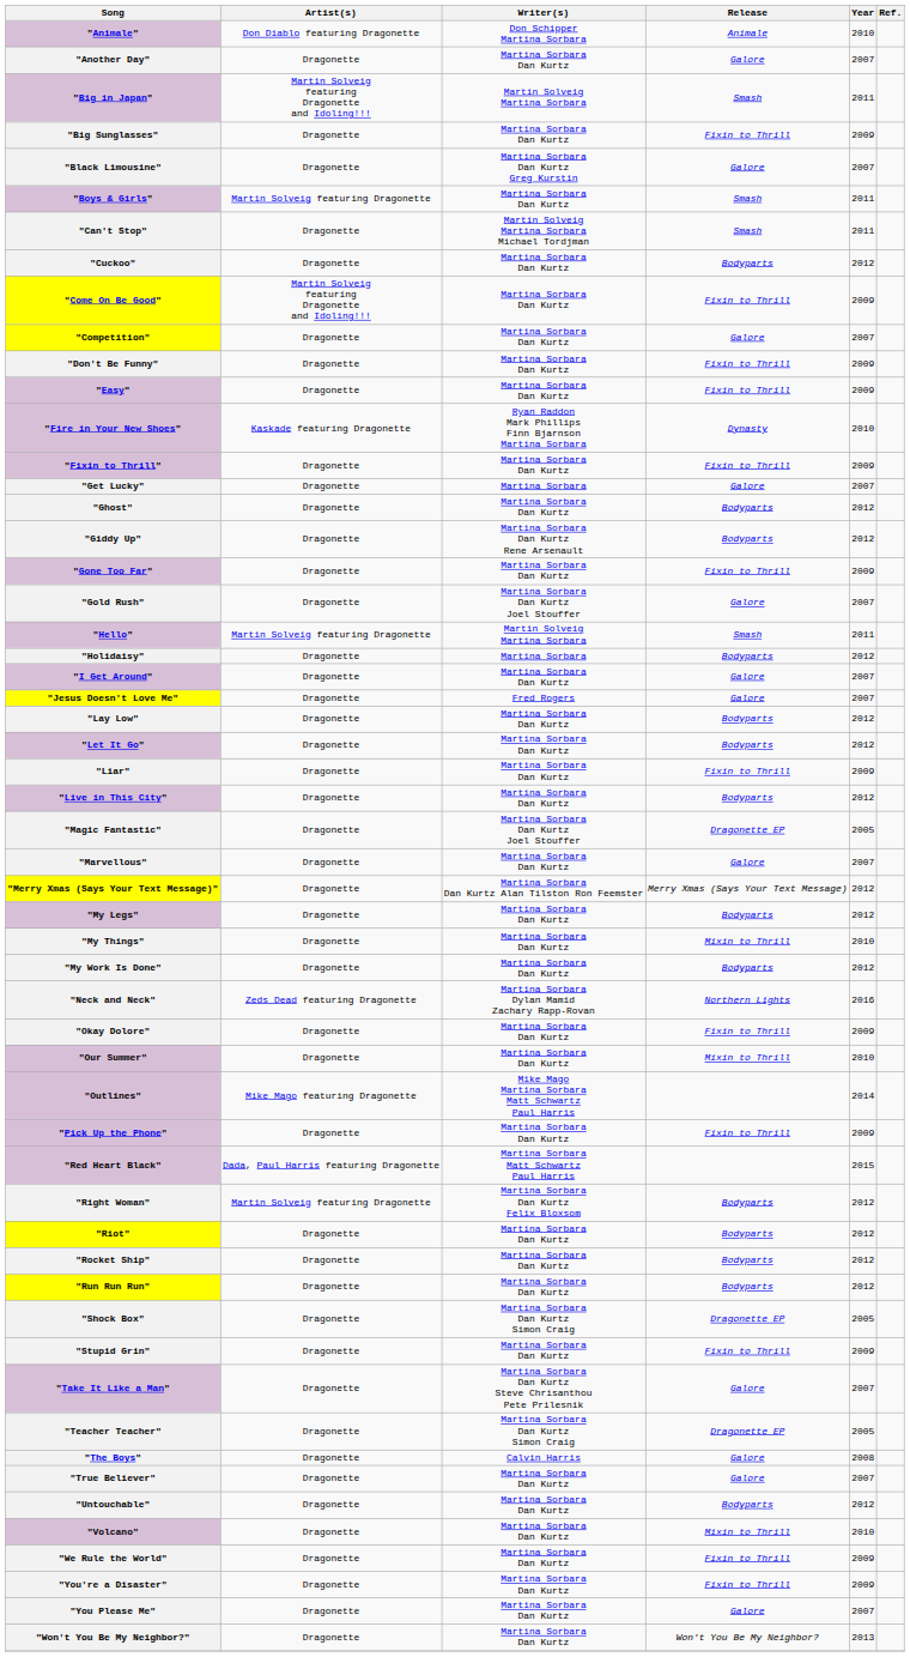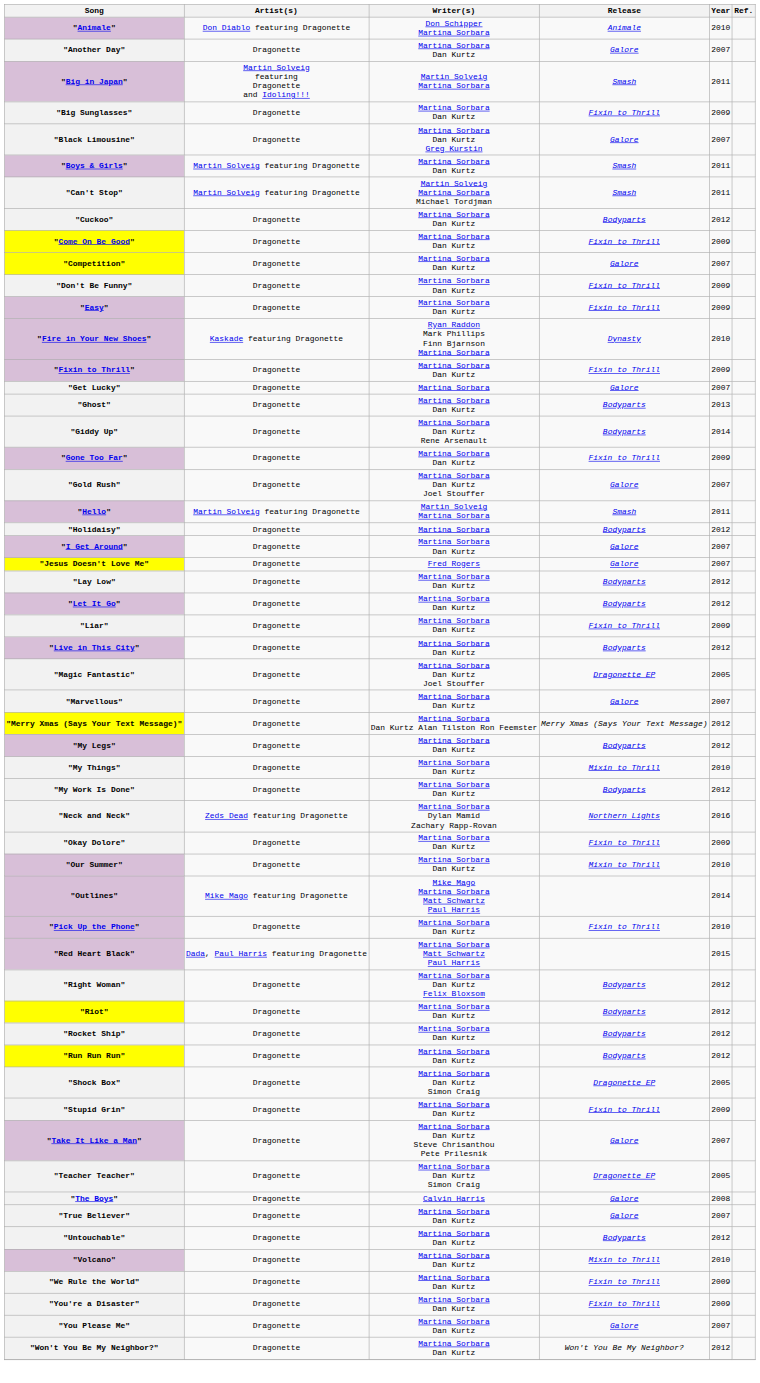 <table class="wikitable sortable plainrowheaders" style="text-align:center;">
 <tr>
 <th scope="col">Song</th>
 <th scope="col">Artist(s)</th>
 <th scope="col" class="unsortable">Writer(s)</th>
 <th scope="col" data-sort-type="text">Release</th>
 <th scope="col">Year</th>
 <th scope="col" class="unsortable">Ref.</th>
 </tr>
 <tr>
 <th style="background-color:#D8BFD8" scope=row> "<a href='#'>Animale</a>" </th>
 <td><a href='#'>Don Diablo</a> featuring Dragonette</td>
 <td><a href='#'>Don Schipper</a><br><a href='#'>Martina Sorbara</a></td>
 <td><em><a href='#'>Animale</a></em></td>
 <td>2010</td>
 <td></td>
 </tr>
 <tr>
 <th scope=row>"Another Day"</th>
 <td>Dragonette</td>
 <td><a href='#'>Martina Sorbara</a><br>Dan Kurtz</td>
 <td><em><a href='#'>Galore</a></em></td>
 <td>2007</td>
 <td></td>
 </tr>
 <tr>
 <th style="background-color:#D8BFD8" scope=row> "<a href='#'>Big in Japan</a>" </th>
 <td><a href='#'>Martin Solveig</a><br>featuring<br>Dragonette<br>and <a href='#'>Idoling!!!</a></td>
 <td><a href='#'>Martin Solveig</a><br><a href='#'>Martina Sorbara</a></td>
 <td><em><a href='#'>Smash</a></em></td>
 <td>2011</td>
 <td></td>
 </tr>
 <tr>
 <th scope=row>"Big Sunglasses"</th>
 <td>Dragonette</td>
 <td><a href='#'>Martina Sorbara</a><br>Dan Kurtz</td>
 <td><em><a href='#'>Fixin to Thrill</a></em></td>
 <td>2009</td>
 <td></td>
 </tr>
 <tr>
 <th scope=row>"Black Limousine"</th>
 <td>Dragonette</td>
 <td><a href='#'>Martina Sorbara</a><br>Dan Kurtz<br><a href='#'>Greg Kurstin</a></td>
 <td><em><a href='#'>Galore</a></em></td>
 <td>2007</td>
 <td></td>
 </tr>
 <tr>
 <th style="background-color:#D8BFD8" scope=row>"<a href='#'>Boys & Girls</a>" </th>
 <td><a href='#'>Martin Solveig</a> featuring Dragonette</td>
 <td><a href='#'>Martina Sorbara</a><br>Dan Kurtz</td>
 <td><em><a href='#'>Smash</a></em></td>
 <td>2011</td>
 <td></td>
 </tr>
 <tr>
 <th scope=row> "Can't Stop"</th>
-<td>Dragonette</td>
+<td><a href='#'>Martin Solveig</a> featuring Dragonette</td>
 <td><a href='#'>Martin Solveig</a><br><a href='#'>Martina Sorbara</a><br>Michael Tordjman</td>
 <td><em><a href='#'>Smash</a></em></td>
 <td>2011</td>
 <td></td>
 </tr>
 <tr>
 <th scope=row>"Cuckoo"</th>
 <td>Dragonette</td>
 <td><a href='#'>Martina Sorbara</a><br>Dan Kurtz</td>
 <td><em><a href='#'>Bodyparts</a></em></td>
 <td>2012</td>
 <td></td>
 </tr>
 <tr>
 <th style="background-color:#ffff00" scope=row>"<a href='#'>Come On Be Good</a>" </th>
-<td><a href='#'>Martin Solveig</a><br>featuring<br>Dragonette<br>and <a href='#'>Idoling!!!</a></td>
+<td>Dragonette</td>
 <td><a href='#'>Martina Sorbara</a><br>Dan Kurtz</td>
 <td><em><a href='#'>Fixin to Thrill</a></em></td>
 <td>2009</td>
 <td></td>
 </tr>
 <tr>
 <th style="background-color:#ffff00" scope=row>"Competition" </th>
 <td>Dragonette</td>
 <td><a href='#'>Martina Sorbara</a><br>Dan Kurtz</td>
 <td><em><a href='#'>Galore</a></em></td>
 <td>2007</td>
 <td></td>
 </tr>
 <tr>
 <th scope=row> "Don't Be Funny"</th>
 <td>Dragonette</td>
 <td><a href='#'>Martina Sorbara</a><br>Dan Kurtz</td>
 <td><em><a href='#'>Fixin to Thrill</a></em></td>
 <td>2009</td>
 <td></td>
 </tr>
 <tr>
 <th style="background-color:#D8BFD8" scope=row> "<a href='#'>Easy</a>" </th>
 <td>Dragonette</td>
 <td><a href='#'>Martina Sorbara</a><br>Dan Kurtz</td>
 <td><em><a href='#'>Fixin to Thrill</a></em></td>
 <td>2009</td>
 <td></td>
 </tr>
 <tr>
 <th style="background-color:#D8BFD8" scope=row> "<a href='#'>Fire in Your New Shoes</a>" </th>
 <td><a href='#'>Kaskade</a> featuring Dragonette</td>
 <td><a href='#'>Ryan Raddon</a><br>Mark Phillips<br>Finn Bjarnson<br><a href='#'>Martina Sorbara</a></td>
 <td><em><a href='#'>Dynasty</a></em></td>
 <td>2010</td>
 <td></td>
 </tr>
 <tr>
 <th style="background-color:#D8BFD8" scope=row>"<a href='#'>Fixin to Thrill</a>" </th>
 <td>Dragonette</td>
 <td><a href='#'>Martina Sorbara</a><br>Dan Kurtz</td>
 <td><em><a href='#'>Fixin to Thrill</a></em></td>
 <td>2009</td>
 <td></td>
 </tr>
 <tr>
 <th scope=row> "Get Lucky"</th>
 <td>Dragonette</td>
 <td><a href='#'>Martina Sorbara</a></td>
 <td><em><a href='#'>Galore</a></em></td>
 <td>2007</td>
 <td></td>
 </tr>
 <tr>
 <th scope=row>"Ghost"</th>
 <td>Dragonette</td>
 <td><a href='#'>Martina Sorbara</a><br>Dan Kurtz</td>
 <td><em><a href='#'>Bodyparts</a></em></td>
-<td>2012</td>
+<td>2013</td>
 <td></td>
 </tr>
 <tr>
 <th scope=row>"Giddy Up"</th>
 <td>Dragonette</td>
 <td><a href='#'>Martina Sorbara</a><br>Dan Kurtz<br>Rene Arsenault</td>
 <td><em><a href='#'>Bodyparts</a></em></td>
-<td>2012</td>
+<td>2014</td>
 <td></td>
 </tr>
 <tr>
 <th style="background-color:#D8BFD8" scope=row>"<a href='#'>Gone Too Far</a>" </th>
 <td>Dragonette</td>
 <td><a href='#'>Martina Sorbara</a><br>Dan Kurtz</td>
 <td><em><a href='#'>Fixin to Thrill</a></em></td>
 <td>2009</td>
 <td></td>
 </tr>
 <tr>
 <th scope=row>"Gold Rush"</th>
 <td>Dragonette</td>
 <td><a href='#'>Martina Sorbara</a><br>Dan Kurtz<br>Joel Stouffer</td>
 <td><em><a href='#'>Galore</a></em></td>
 <td>2007</td>
 <td></td>
 </tr>
 <tr>
 <th style="background-color:#D8BFD8" scope=row> "<a href='#'>Hello</a>" </th>
 <td><a href='#'>Martin Solveig</a> featuring Dragonette</td>
 <td><a href='#'>Martin Solveig</a><br><a href='#'>Martina Sorbara</a></td>
 <td><em><a href='#'>Smash</a></em></td>
 <td>2011</td>
 <td></td>
 </tr>
 <tr>
 <th scope=row>"Holidaisy"</th>
 <td>Dragonette</td>
 <td><a href='#'>Martina Sorbara</a></td>
 <td><em><a href='#'>Bodyparts</a></em></td>
 <td>2012</td>
 <td></td>
 </tr>
 <tr>
 <th style="background-color:#D8BFD8" scope=row> "<a href='#'>I Get Around</a>" </th>
 <td>Dragonette</td>
 <td><a href='#'>Martina Sorbara</a><br>Dan Kurtz</td>
 <td><em><a href='#'>Galore</a></em></td>
 <td>2007</td>
 <td></td>
 </tr>
 <tr>
 <th style="background-color:#ffff00" scope=row> "Jesus Doesn't Love Me" </th>
 <td>Dragonette</td>
 <td><a href='#'>Fred Rogers</a></td>
 <td><em><a href='#'>Galore</a></em></td>
 <td>2007</td>
 <td></td>
 </tr>
 <tr>
 <th scope=row> "Lay Low"</th>
 <td>Dragonette</td>
 <td><a href='#'>Martina Sorbara</a><br>Dan Kurtz</td>
 <td><em><a href='#'>Bodyparts</a></em></td>
 <td>2012</td>
 <td></td>
 </tr>
 <tr>
 <th style="background-color:#D8BFD8" scope=row>"<a href='#'>Let It Go</a>" </th>
 <td>Dragonette</td>
 <td><a href='#'>Martina Sorbara</a><br>Dan Kurtz</td>
 <td><em><a href='#'>Bodyparts</a></em></td>
 <td>2012</td>
 <td></td>
 </tr>
 <tr>
 <th scope=row>"Liar"</th>
 <td>Dragonette</td>
 <td><a href='#'>Martina Sorbara</a><br>Dan Kurtz</td>
 <td><em><a href='#'>Fixin to Thrill</a></em></td>
 <td>2009</td>
 <td></td>
 </tr>
 <tr>
 <th style="background-color:#D8BFD8" scope=row>"<a href='#'>Live in This City</a>" </th>
 <td>Dragonette</td>
 <td><a href='#'>Martina Sorbara</a><br>Dan Kurtz</td>
 <td><em><a href='#'>Bodyparts</a></em></td>
 <td>2012</td>
 <td></td>
 </tr>
 <tr>
 <th scope=row> "Magic Fantastic"</th>
 <td>Dragonette</td>
 <td><a href='#'>Martina Sorbara</a><br>Dan Kurtz<br>Joel Stouffer</td>
 <td><em><a href='#'>Dragonette EP</a></em></td>
 <td>2005</td>
 <td></td>
 </tr>
 <tr>
 <th scope=row>"Marvellous"</th>
 <td>Dragonette</td>
 <td><a href='#'>Martina Sorbara</a><br>Dan Kurtz</td>
 <td><em><a href='#'>Galore</a></em></td>
 <td>2007</td>
 <td></td>
 </tr>
 <tr>
 <th style="background-color:#ffff00" scope=row>"Merry Xmas (Says Your Text Message)" </th>
 <td>Dragonette</td>
 <td><a href='#'>Martina Sorbara</a><br>Dan Kurtz Alan Tilston Ron Feemster</td>
 <td><em>Merry Xmas (Says Your Text Message)</em></td>
 <td>2012</td>
 <td></td>
 </tr>
 <tr>
 <th style="background-color:#D8BFD8" scope=row>"My Legs" </th>
 <td>Dragonette</td>
 <td><a href='#'>Martina Sorbara</a><br>Dan Kurtz</td>
 <td><em><a href='#'>Bodyparts</a></em></td>
 <td>2012</td>
 <td></td>
 </tr>
 <tr>
 <th scope=row>"My Things"</th>
 <td>Dragonette</td>
 <td><a href='#'>Martina Sorbara</a><br>Dan Kurtz</td>
 <td><em><a href='#'>Mixin to Thrill</a></em></td>
 <td>2010</td>
 <td></td>
 </tr>
 <tr>
 <th scope=row>"My Work Is Done"</th>
 <td>Dragonette</td>
 <td><a href='#'>Martina Sorbara</a><br>Dan Kurtz</td>
 <td><em><a href='#'>Bodyparts</a></em></td>
 <td>2012</td>
 <td></td>
 </tr>
 <tr>
 <th scope=row>"Neck and Neck"</th>
 <td><a href='#'>Zeds Dead</a> featuring Dragonette</td>
 <td><a href='#'>Martina Sorbara</a><br>Dylan Mamid<br>Zachary Rapp-Rovan</td>
 <td><em><a href='#'>Northern Lights</a></em></td>
 <td>2016</td>
 <td></td>
 </tr>
 <tr>
 <th scope=row> "Okay Dolore"</th>
 <td>Dragonette</td>
 <td><a href='#'>Martina Sorbara</a><br>Dan Kurtz</td>
 <td><em><a href='#'>Fixin to Thrill</a></em></td>
 <td>2009</td>
 <td></td>
 </tr>
 <tr>
 <th style="background-color:#D8BFD8" scope=row>"Our Summer" </th>
 <td>Dragonette</td>
 <td><a href='#'>Martina Sorbara</a><br>Dan Kurtz</td>
 <td><em><a href='#'>Mixin to Thrill</a></em></td>
 <td>2010</td>
 <td></td>
 </tr>
 <tr>
 <th style="background-color:#D8BFD8" scope=row>"Outlines" </th>
 <td><a href='#'>Mike Mago</a> featuring Dragonette</td>
 <td><a href='#'>Mike Mago</a><br><a href='#'>Martina Sorbara</a><br><a href='#'>Matt Schwartz</a><br><a href='#'>Paul Harris</a></td>
 <td></td>
 <td>2014</td>
 <td></td>
 </tr>
 <tr>
 <th style="background-color:#D8BFD8" scope=row> "<a href='#'>Pick Up the Phone</a>" </th>
 <td>Dragonette</td>
 <td><a href='#'>Martina Sorbara</a><br>Dan Kurtz</td>
 <td><em><a href='#'>Fixin to Thrill</a></em></td>
-<td>2009</td>
+<td>2010</td>
 <td></td>
 </tr>
 <tr>
 <th style="background-color:#D8BFD8" scope=row>"Red Heart Black" </th>
 <td><a href='#'>Dada</a>, <a href='#'>Paul Harris</a> featuring Dragonette</td>
 <td><a href='#'>Martina Sorbara</a><br><a href='#'>Matt Schwartz</a><br><a href='#'>Paul Harris</a></td>
 <td></td>
 <td>2015</td>
 <td></td>
 </tr>
 <tr>
 <th scope=row> "Right Woman"</th>
-<td><a href='#'>Martin Solveig</a> featuring Dragonette</td>
+<td>Dragonette</td>
 <td><a href='#'>Martina Sorbara</a><br>Dan Kurtz<br><a href='#'>Felix Bloxsom</a></td>
 <td><em><a href='#'>Bodyparts</a></em></td>
 <td>2012</td>
 <td></td>
 </tr>
 <tr>
 <th style="background-color:#ffff00" scope=row>"Riot" </th>
 <td>Dragonette</td>
 <td><a href='#'>Martina Sorbara</a><br>Dan Kurtz</td>
 <td><em><a href='#'>Bodyparts</a></em></td>
 <td>2012</td>
 <td></td>
 </tr>
 <tr>
 <th scope=row>"Rocket Ship"</th>
 <td>Dragonette</td>
 <td><a href='#'>Martina Sorbara</a><br>Dan Kurtz</td>
 <td><em><a href='#'>Bodyparts</a></em></td>
 <td>2012</td>
 <td></td>
 </tr>
 <tr>
 <th style="background-color:#ffff00" scope=row>"Run Run Run" </th>
 <td>Dragonette</td>
 <td><a href='#'>Martina Sorbara</a><br>Dan Kurtz</td>
 <td><em><a href='#'>Bodyparts</a></em></td>
 <td>2012</td>
 <td></td>
 </tr>
 <tr>
 <th scope=row> "Shock Box"</th>
 <td>Dragonette</td>
 <td><a href='#'>Martina Sorbara</a><br>Dan Kurtz<br>Simon Craig</td>
 <td><em><a href='#'>Dragonette EP</a></em></td>
 <td>2005</td>
 <td></td>
 </tr>
 <tr>
 <th scope=row>"Stupid Grin"</th>
 <td>Dragonette</td>
 <td><a href='#'>Martina Sorbara</a><br>Dan Kurtz</td>
 <td><em><a href='#'>Fixin to Thrill</a></em></td>
 <td>2009</td>
 <td></td>
 </tr>
 <tr>
 <th style="background-color:#D8BFD8" scope=row> "<a href='#'>Take It Like a Man</a>" </th>
 <td>Dragonette</td>
 <td><a href='#'>Martina Sorbara</a><br>Dan Kurtz<br>Steve Chrisanthou<br>Pete Prilesnik</td>
 <td><em><a href='#'>Galore</a></em></td>
 <td>2007</td>
 <td></td>
 </tr>
 <tr>
 <th scope=row>"Teacher Teacher"</th>
 <td>Dragonette</td>
 <td><a href='#'>Martina Sorbara</a><br>Dan Kurtz<br>Simon Craig</td>
 <td><em><a href='#'>Dragonette EP</a></em></td>
 <td>2005</td>
 <td></td>
 </tr>
 <tr>
 <th scope=row>"<a href='#'>The Boys</a>"</th>
 <td>Dragonette</td>
 <td><a href='#'>Calvin Harris</a></td>
 <td><em><a href='#'>Galore</a></em></td>
 <td>2008</td>
 <td></td>
 </tr>
 <tr>
 <th scope=row>"True Believer"</th>
 <td>Dragonette</td>
 <td><a href='#'>Martina Sorbara</a><br>Dan Kurtz</td>
 <td><em><a href='#'>Galore</a></em></td>
 <td>2007</td>
 <td></td>
 </tr>
 <tr>
 <th scope=row> "Untouchable"</th>
 <td>Dragonette</td>
 <td><a href='#'>Martina Sorbara</a><br>Dan Kurtz</td>
 <td><em><a href='#'>Bodyparts</a></em></td>
 <td>2012</td>
 <td></td>
 </tr>
 <tr>
 <th style="background-color:#D8BFD8" scope=row> "Volcano" </th>
 <td>Dragonette</td>
 <td><a href='#'>Martina Sorbara</a><br>Dan Kurtz</td>
 <td><em><a href='#'>Mixin to Thrill</a></em></td>
 <td>2010</td>
 <td></td>
 </tr>
 <tr>
 <th scope=row> "We Rule the World"</th>
 <td>Dragonette</td>
 <td><a href='#'>Martina Sorbara</a><br>Dan Kurtz</td>
 <td><em><a href='#'>Fixin to Thrill</a></em></td>
 <td>2009</td>
 <td></td>
 </tr>
 <tr>
 <th scope=row> "You're a Disaster"</th>
 <td>Dragonette</td>
 <td><a href='#'>Martina Sorbara</a><br>Dan Kurtz</td>
 <td><em><a href='#'>Fixin to Thrill</a></em></td>
 <td>2009</td>
 <td></td>
 </tr>
 <tr>
 <th scope=row>"You Please Me"</th>
 <td>Dragonette</td>
 <td><a href='#'>Martina Sorbara</a><br>Dan Kurtz</td>
 <td><em><a href='#'>Galore</a></em></td>
 <td>2007</td>
 <td></td>
 </tr>
 <tr>
 <th scope=row> "Won't You Be My Neighbor?"</th>
 <td>Dragonette</td>
 <td><a href='#'>Martina Sorbara</a><br>Dan Kurtz</td>
 <td><em>Won't You Be My Neighbor?</em></td>
-<td>2013</td>
+<td>2012</td>
 <td></td>
 </tr>
 <tr>
 </tr>
 </table>
